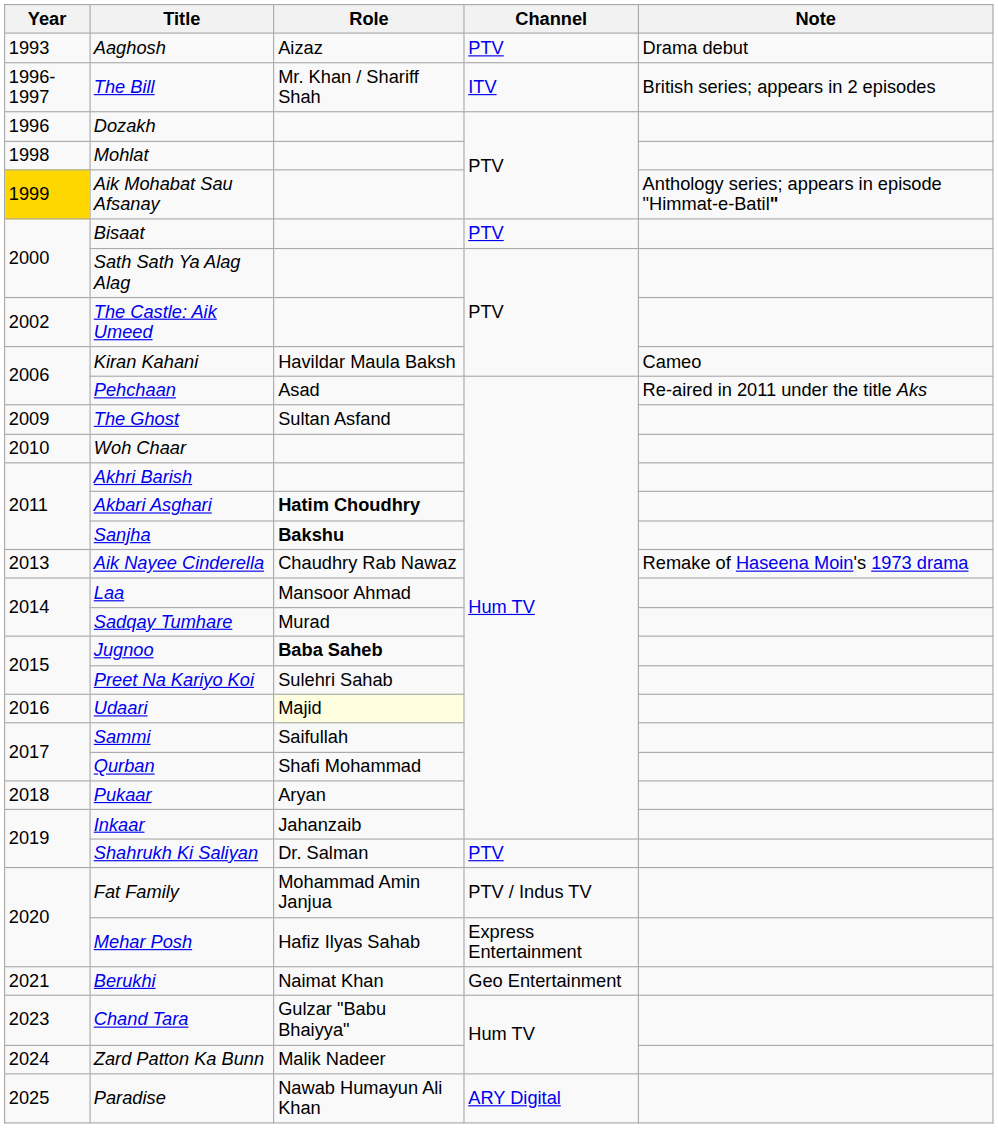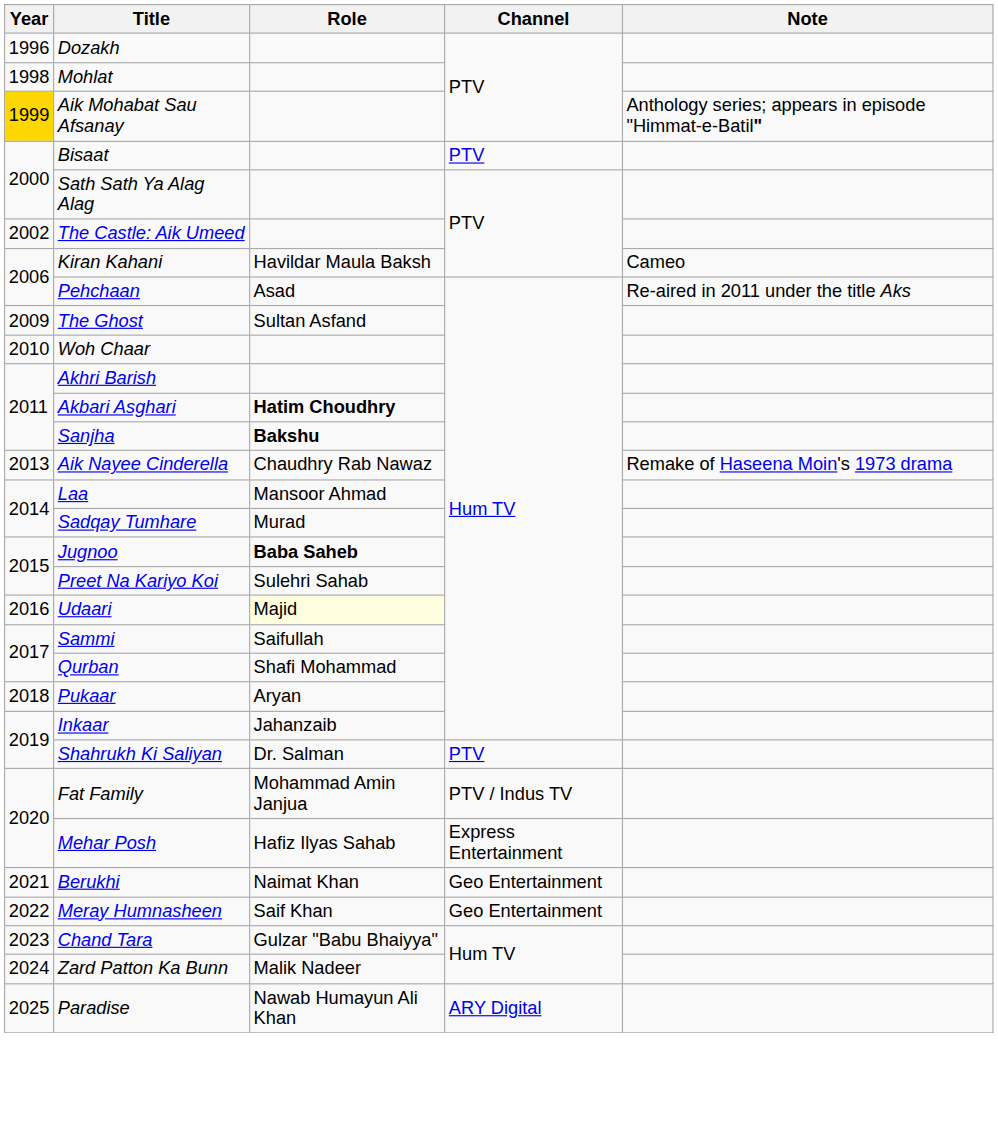 <table class="wikitable">
 <tr>
 <th>Year</th>
 <th>Title</th>
 <th>Role</th>
 <th>Channel</th>
 <th>Note</th>
-</tr>
-<tr>
-<td>1993</td>
-<td><em>Aaghosh</em></td>
-<td>Aizaz</td>
-<td><a href='#'>PTV</a></td>
-<td>Drama debut</td>
-</tr>
-<tr>
-<td>1996-1997</td>
-<td><em><a href='#'>The Bill</a></em></td>
-<td>Mr. Khan / Shariff Shah</td>
-<td><a href='#'>ITV</a></td>
-<td>British series; appears in 2 episodes</td>
 </tr>
 <tr>
 <td>1996</td>
 <td><em>Dozakh</em></td>
 <td></td>
 <td rowspan="3">PTV</td>
 <td></td>
 </tr>
 <tr>
 <td>1998</td>
 <td><em>Mohlat</em></td>
 <td></td>
 <td></td>
 </tr>
 <tr>
 <td style="background: gold;">1999</td>
 <td><em>Aik Mohabat Sau Afsanay</em></td>
 <td></td>
 <td>Anthology series; appears in episode "Himmat-e-Batil<strong>"</strong></td>
 </tr>
 <tr>
 <td rowspan="2">2000</td>
 <td><em>Bisaat</em></td>
 <td></td>
 <td><a href='#'>PTV</a></td>
 <td></td>
 </tr>
 <tr>
 <td><em>Sath Sath Ya Alag Alag</em></td>
 <td></td>
 <td rowspan="3">PTV</td>
 <td></td>
 </tr>
 <tr>
 <td>2002</td>
 <td><em><a href='#'>The Castle: Aik Umeed</a></em></td>
 <td></td>
 <td></td>
 </tr>
 <tr>
 <td rowspan="2">2006</td>
 <td><em>Kiran Kahani</em></td>
 <td>Havildar Maula Baksh</td>
 <td>Cameo</td>
 </tr>
 <tr>
 <td><em><a href='#'>Pehchaan</a></em></td>
 <td>Asad</td>
 <td rowspan="16"><a href='#'>Hum TV</a></td>
 <td>Re-aired in 2011 under the title <em>Aks</em></td>
 </tr>
 <tr>
 <td>2009</td>
 <td><em><a href='#'>The Ghost</a></em></td>
 <td>Sultan Asfand</td>
 <td></td>
 </tr>
 <tr>
 <td>2010</td>
 <td><em>Woh Chaar</em></td>
 <td></td>
 <td></td>
 </tr>
 <tr>
 <td rowspan="3">2011</td>
 <td><em><a href='#'>Akhri Barish</a></em></td>
 <td></td>
 <td></td>
 </tr>
 <tr>
 <td><em><a href='#'>Akbari Asghari</a></em></td>
 <td><strong>Hatim Choudhry</strong></td>
 <td></td>
 </tr>
 <tr>
 <td><em><a href='#'>Sanjha</a></em></td>
 <td><strong>Bakshu</strong></td>
 <td></td>
 </tr>
 <tr>
 <td>2013</td>
 <td><em><a href='#'>Aik Nayee Cinderella</a></em></td>
 <td>Chaudhry Rab Nawaz</td>
 <td>Remake of <a href='#'>Haseena Moin</a>'s <a href='#'>1973 drama</a></td>
 </tr>
 <tr>
 <td rowspan="2">2014</td>
 <td><em><a href='#'>Laa</a></em></td>
 <td>Mansoor Ahmad</td>
 <td></td>
 </tr>
 <tr>
 <td><em><a href='#'>Sadqay Tumhare</a></em></td>
 <td>Murad</td>
 <td></td>
 </tr>
 <tr>
 <td rowspan="2">2015</td>
 <td><em><a href='#'>Jugnoo</a></em></td>
 <td><strong>Baba Saheb</strong></td>
 <td></td>
 </tr>
 <tr>
 <td><em><a href='#'>Preet Na Kariyo Koi</a></em></td>
 <td>Sulehri Sahab</td>
 <td></td>
 </tr>
 <tr>
 <td>2016</td>
 <td><em><a href='#'>Udaari</a></em></td>
 <td style="background: lightyellow;">Majid</td>
 <td></td>
 </tr>
 <tr>
 <td rowspan="2">2017</td>
 <td><em><a href='#'>Sammi</a></em></td>
 <td>Saifullah</td>
 <td></td>
 </tr>
 <tr>
 <td><em><a href='#'>Qurban</a></em></td>
 <td>Shafi Mohammad</td>
 <td></td>
 </tr>
 <tr>
 <td>2018</td>
 <td><em><a href='#'>Pukaar</a></em></td>
 <td>Aryan</td>
 <td></td>
 </tr>
 <tr>
 <td rowspan="2">2019</td>
 <td><em><a href='#'>Inkaar</a></em></td>
 <td>Jahanzaib</td>
 <td></td>
 </tr>
 <tr>
 <td><em><a href='#'>Shahrukh Ki Saliyan</a></em></td>
 <td>Dr. Salman</td>
 <td><a href='#'>PTV</a></td>
 <td></td>
 </tr>
 <tr>
 <td rowspan="2">2020</td>
 <td><em>Fat Family</em></td>
 <td>Mohammad Amin Janjua</td>
 <td>PTV / Indus TV</td>
 <td></td>
 </tr>
 <tr>
 <td><em><a href='#'>Mehar Posh</a></em></td>
 <td>Hafiz Ilyas Sahab</td>
 <td>Express Entertainment</td>
 <td></td>
 </tr>
 <tr>
 <td>2021</td>
 <td><em><a href='#'>Berukhi</a></em></td>
 <td>Naimat Khan</td>
 <td>Geo Entertainment</td>
 <td></td>
 </tr>
 <tr>
+<td>2022</td>
+<td><em><a href='#'>Meray Humnasheen</a></em></td>
+<td>Saif Khan</td>
+<td>Geo Entertainment</td>
+<td></td>
+</tr>
+<tr>
 <td>2023</td>
 <td><em><a href='#'>Chand Tara</a></em></td>
 <td>Gulzar "Babu Bhaiyya"</td>
 <td rowspan="2">Hum TV</td>
 <td></td>
 </tr>
 <tr>
 <td>2024</td>
 <td><em>Zard Patton Ka Bunn</em></td>
 <td>Malik Nadeer</td>
 <td></td>
 </tr>
 <tr>
 <td>2025</td>
 <td><em>Paradise</em></td>
 <td>Nawab Humayun Ali Khan</td>
 <td><a href='#'>ARY Digital</a></td>
 <td></td>
 </tr>
 </table>
